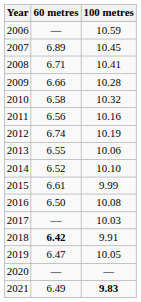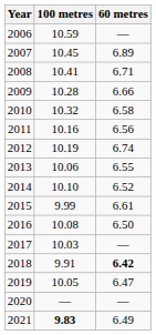 <table class="wikitable sortable" style="text-align: center">
 <tr>
 <th>Year</th>
+<th>100 metres</th>
 <th>60 metres</th>
-<th>100 metres</th>
 </tr>
 <tr>
 <td>2006</td>
+<td>10.59</td>
 <td data-sort-value=999>—</td>
-<td>10.59</td>
 </tr>
 <tr>
 <td>2007</td>
+<td>10.45</td>
 <td>6.89</td>
-<td>10.45</td>
 </tr>
 <tr>
 <td>2008</td>
+<td>10.41</td>
 <td>6.71</td>
-<td>10.41</td>
 </tr>
 <tr>
 <td>2009</td>
+<td>10.28</td>
 <td>6.66</td>
-<td>10.28</td>
 </tr>
 <tr>
 <td>2010</td>
+<td>10.32</td>
 <td>6.58</td>
-<td>10.32</td>
 </tr>
 <tr>
 <td>2011</td>
+<td>10.16</td>
 <td>6.56</td>
-<td>10.16</td>
 </tr>
 <tr>
 <td>2012</td>
+<td>10.19</td>
 <td>6.74</td>
-<td>10.19</td>
 </tr>
 <tr>
 <td>2013</td>
+<td>10.06</td>
 <td>6.55</td>
-<td>10.06</td>
 </tr>
 <tr>
 <td>2014</td>
+<td>10.10</td>
 <td>6.52</td>
-<td>10.10</td>
 </tr>
 <tr>
 <td>2015</td>
+<td>9.99</td>
 <td>6.61</td>
-<td>9.99</td>
 </tr>
 <tr>
 <td>2016</td>
+<td>10.08</td>
 <td>6.50</td>
-<td>10.08</td>
 </tr>
 <tr>
 <td>2017</td>
+<td>10.03</td>
 <td data-sort-value=999>—</td>
-<td>10.03</td>
 </tr>
 <tr>
 <td>2018</td>
+<td>9.91</td>
 <td><strong>6.42</strong></td>
-<td>9.91</td>
 </tr>
 <tr>
 <td>2019</td>
+<td>10.05</td>
 <td>6.47</td>
-<td>10.05</td>
 </tr>
 <tr>
 <td>2020</td>
 <td data-sort-value=999>—</td>
 <td data-sort-value=999>—</td>
 </tr>
 <tr>
 <td>2021</td>
+<td><strong>9.83</strong></td>
 <td>6.49</td>
-<td><strong>9.83</strong></td>
 </tr>
 </table>
